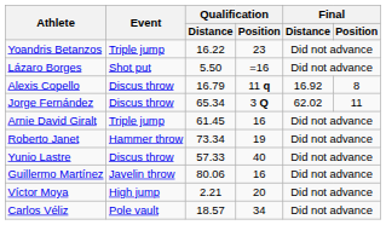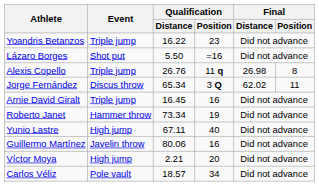 <table class=wikitable style="font-size:90%">
 <tr>
 <th rowspan="2">Athlete</th>
 <th rowspan="2">Event</th>
 <th colspan="2">Qualification</th>
 <th colspan="2">Final</th>
 </tr>
 <tr style="font-size:95%">
 <th>Distance</th>
 <th>Position</th>
 <th>Distance</th>
 <th>Position</th>
 </tr>
 <tr align=center>
 <td align=left><a href='#'>Yoandris Betanzos</a></td>
 <td align=left><a href='#'>Triple jump</a></td>
 <td>16.22</td>
 <td>23</td>
 <td colspan=2>Did not advance</td>
 </tr>
 <tr align=center>
 <td align=left><a href='#'>Lázaro Borges</a></td>
 <td align=left><a href='#'>Shot put</a></td>
 <td>5.50</td>
 <td>=16</td>
 <td colspan=2>Did not advance</td>
 </tr>
 <tr align=center>
 <td align=left><a href='#'>Alexis Copello</a></td>
-<td align=left><a href='#'>Discus throw</a></td>
-<td>16.79</td>
+<td align=left><a href='#'>Triple jump</a></td>
+<td>26.76</td>
 <td>11 <strong>q</strong></td>
-<td>16.92</td>
+<td>26.98</td>
 <td>8</td>
 </tr>
 <tr align=center>
 <td align=left><a href='#'>Jorge Fernández</a></td>
 <td align=left><a href='#'>Discus throw</a></td>
 <td>65.34</td>
 <td>3 <strong>Q</strong></td>
 <td>62.02</td>
 <td>11</td>
 </tr>
 <tr align=center>
 <td align=left><a href='#'>Arnie David Giralt</a></td>
 <td align=left><a href='#'>Triple jump</a></td>
-<td>61.45</td>
+<td>16.45</td>
 <td>16</td>
 <td colspan=2>Did not advance</td>
 </tr>
 <tr align=center>
 <td align=left><a href='#'>Roberto Janet</a></td>
 <td align=left><a href='#'>Hammer throw</a></td>
 <td>73.34</td>
 <td>19</td>
 <td colspan=2>Did not advance</td>
 </tr>
 <tr align=center>
 <td align=left><a href='#'>Yunio Lastre</a></td>
-<td align=left><a href='#'>Discus throw</a></td>
-<td>57.33</td>
+<td align=left><a href='#'>High jump</a></td>
+<td>67.11</td>
 <td>40</td>
 <td colspan=2>Did not advance</td>
 </tr>
 <tr align=center>
 <td align=left><a href='#'>Guillermo Martínez</a></td>
 <td align=left><a href='#'>Javelin throw</a></td>
 <td>80.06</td>
 <td>16</td>
 <td colspan=2>Did not advance</td>
 </tr>
 <tr align=center>
 <td align=left><a href='#'>Víctor Moya</a></td>
 <td align=left><a href='#'>High jump</a></td>
 <td>2.21</td>
 <td>20</td>
 <td colspan=2>Did not advance</td>
 </tr>
 <tr align=center>
 <td align=left><a href='#'>Carlos Véliz</a></td>
 <td align=left><a href='#'>Pole vault</a></td>
 <td>18.57</td>
 <td>34</td>
 <td colspan=2>Did not advance</td>
 </tr>
 </table>
